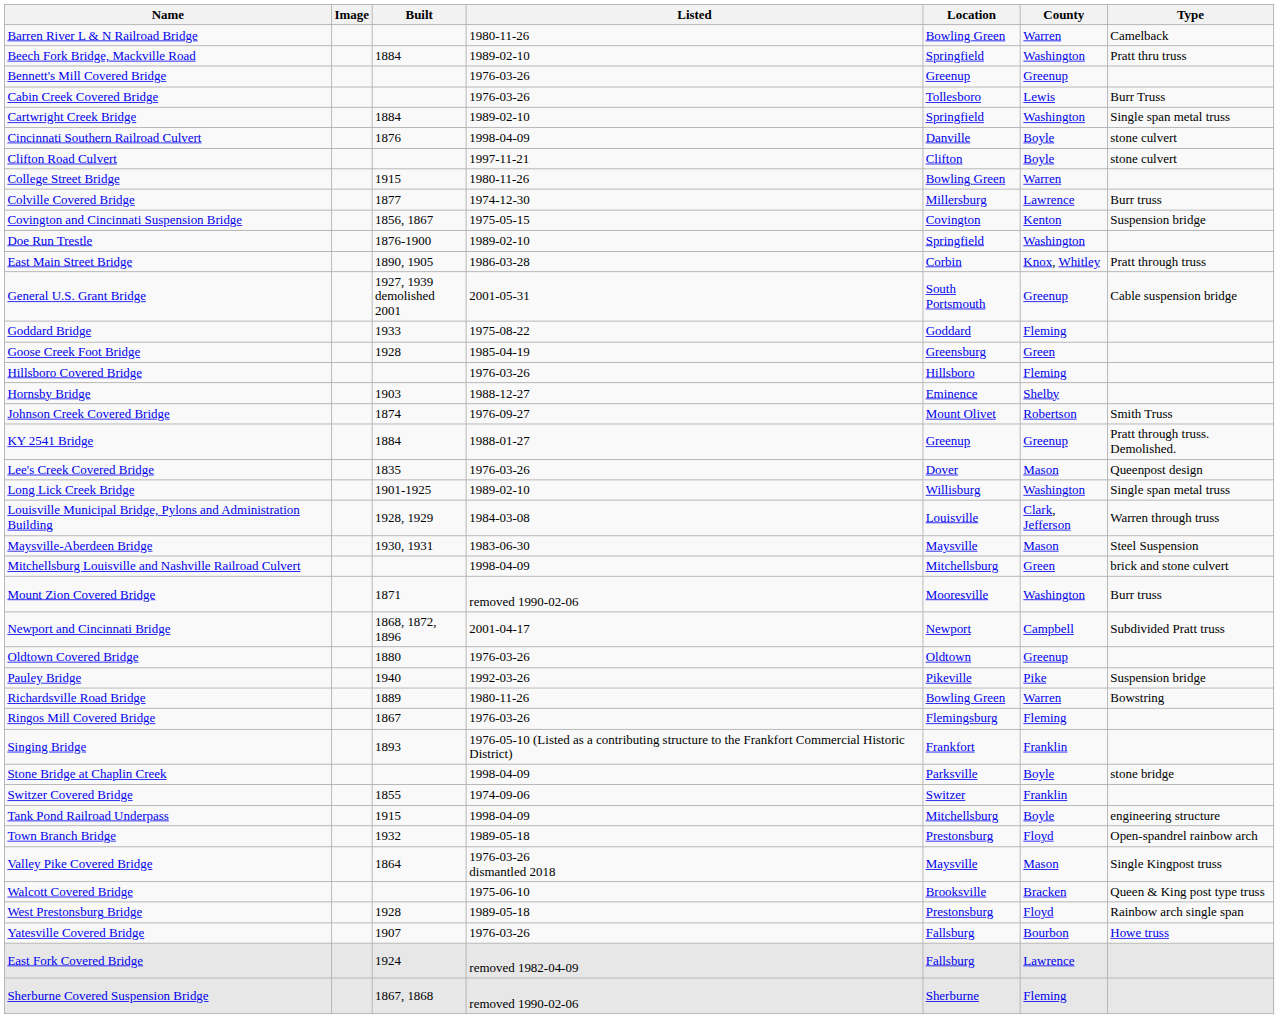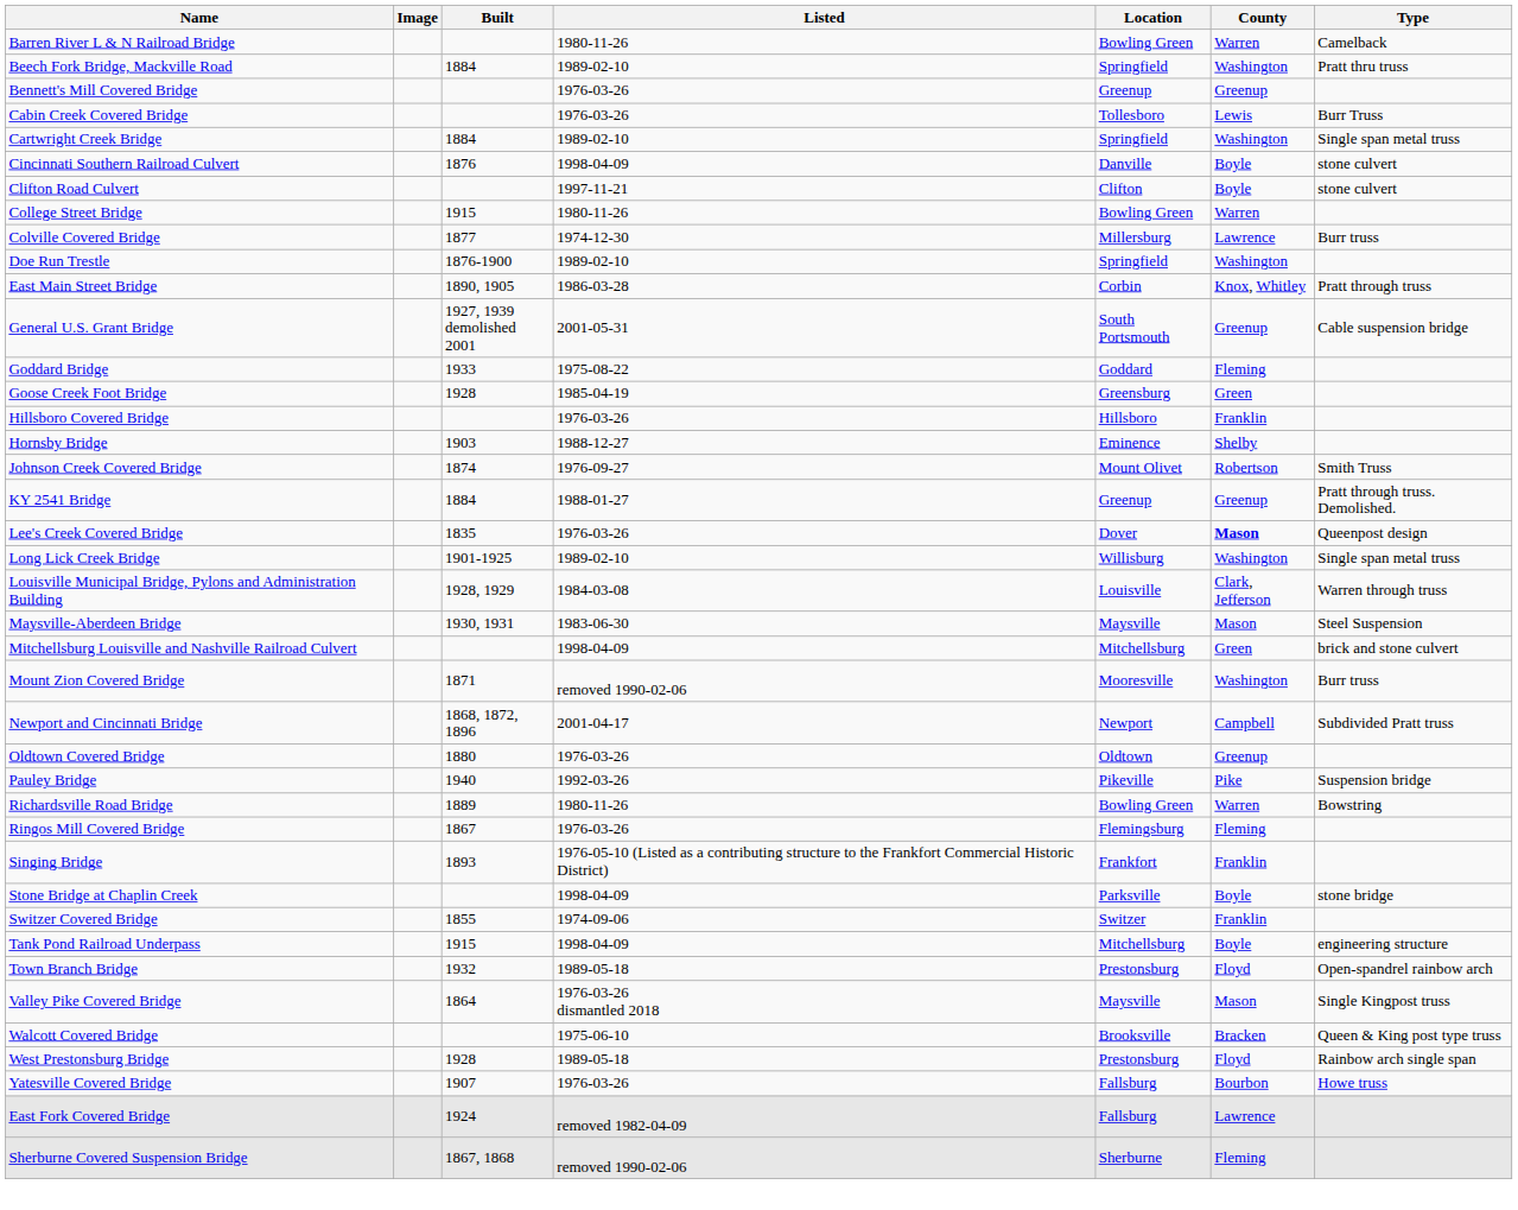 <table class="wikitable sortable">
 <tr>
 <th>Name</th>
 <th>Image</th>
 <th>Built</th>
 <th>Listed</th>
 <th>Location</th>
 <th>County</th>
 <th>Type</th>
 </tr>
 <tr>
 <td><a href='#'>Barren River L & N Railroad Bridge</a></td>
 <td></td>
 <td></td>
 <td>1980-11-26</td>
 <td><a href='#'>Bowling Green</a><br><small></small></td>
 <td><a href='#'>Warren</a></td>
 <td>Camelback</td>
 </tr>
 <tr>
 <td><a href='#'>Beech Fork Bridge, Mackville Road</a></td>
 <td></td>
 <td>1884</td>
 <td>1989-02-10</td>
 <td><a href='#'>Springfield</a><br><small></small></td>
 <td><a href='#'>Washington</a></td>
 <td>Pratt thru truss</td>
 </tr>
 <tr>
 <td><a href='#'>Bennett's Mill Covered Bridge</a></td>
 <td></td>
 <td></td>
 <td>1976-03-26</td>
 <td><a href='#'>Greenup</a><br><small></small></td>
 <td><a href='#'>Greenup</a></td>
 <td></td>
 </tr>
 <tr>
 <td><a href='#'>Cabin Creek Covered Bridge</a></td>
 <td></td>
 <td></td>
 <td>1976-03-26</td>
 <td><a href='#'>Tollesboro</a><br><small></small></td>
 <td><a href='#'>Lewis</a></td>
 <td>Burr Truss</td>
 </tr>
 <tr>
 <td><a href='#'>Cartwright Creek Bridge</a></td>
 <td></td>
 <td>1884</td>
 <td>1989-02-10</td>
 <td><a href='#'>Springfield</a><br><small></small></td>
 <td><a href='#'>Washington</a></td>
 <td>Single span metal truss</td>
 </tr>
 <tr>
 <td><a href='#'>Cincinnati Southern Railroad Culvert</a></td>
 <td></td>
 <td>1876</td>
 <td>1998-04-09</td>
 <td><a href='#'>Danville</a><br><small></small></td>
 <td><a href='#'>Boyle</a></td>
 <td>stone culvert</td>
 </tr>
 <tr>
 <td><a href='#'>Clifton Road Culvert</a></td>
 <td></td>
 <td></td>
 <td>1997-11-21</td>
 <td><a href='#'>Clifton</a><br><small></small></td>
 <td><a href='#'>Boyle</a></td>
 <td>stone culvert</td>
 </tr>
 <tr>
 <td><a href='#'>College Street Bridge</a></td>
 <td></td>
 <td>1915</td>
 <td>1980-11-26</td>
 <td><a href='#'>Bowling Green</a><br><small></small></td>
 <td><a href='#'>Warren</a></td>
 <td></td>
 </tr>
 <tr>
 <td><a href='#'>Colville Covered Bridge</a></td>
 <td></td>
 <td>1877</td>
 <td>1974-12-30</td>
 <td><a href='#'>Millersburg</a><br><small></small></td>
 <td><a href='#'>Lawrence</a></td>
 <td>Burr truss</td>
 </tr>
 <tr>
-<td><a href='#'>Covington and Cincinnati Suspension Bridge</a></td>
-<td></td>
-<td>1856, 1867</td>
-<td>1975-05-15</td>
-<td><a href='#'>Covington</a><br><small></small></td>
-<td><a href='#'>Kenton</a></td>
-<td>Suspension bridge</td>
-</tr>
-<tr>
 <td><a href='#'>Doe Run Trestle</a></td>
 <td></td>
 <td>1876-1900</td>
 <td>1989-02-10</td>
 <td><a href='#'>Springfield</a><br><small></small></td>
 <td><a href='#'>Washington</a></td>
 <td></td>
 </tr>
 <tr>
 <td><a href='#'>East Main Street Bridge</a></td>
 <td></td>
 <td>1890, 1905</td>
 <td>1986-03-28</td>
 <td><a href='#'>Corbin</a><br><small></small></td>
 <td><a href='#'>Knox</a>, <a href='#'>Whitley</a></td>
 <td>Pratt through truss</td>
 </tr>
 <tr>
 <td><a href='#'>General U.S. Grant Bridge</a></td>
 <td></td>
 <td>1927, 1939<br>demolished 2001</td>
 <td>2001-05-31</td>
 <td><a href='#'>South Portsmouth</a><br><small></small></td>
 <td><a href='#'>Greenup</a></td>
 <td>Cable suspension bridge</td>
 </tr>
 <tr>
 <td><a href='#'>Goddard Bridge</a></td>
 <td></td>
 <td>1933</td>
 <td>1975-08-22</td>
 <td><a href='#'>Goddard</a><br><small></small></td>
 <td><a href='#'>Fleming</a></td>
 <td></td>
 </tr>
 <tr>
 <td><a href='#'>Goose Creek Foot Bridge</a></td>
 <td></td>
 <td>1928</td>
 <td>1985-04-19</td>
 <td><a href='#'>Greensburg</a><br><small></small></td>
 <td><a href='#'>Green</a></td>
 <td></td>
 </tr>
 <tr>
 <td><a href='#'>Hillsboro Covered Bridge</a></td>
 <td></td>
 <td></td>
 <td>1976-03-26</td>
 <td><a href='#'>Hillsboro</a><br><small></small></td>
-<td><a href='#'>Fleming</a></td>
+<td><a href='#'>Franklin</a></td>
 <td></td>
 </tr>
 <tr>
 <td><a href='#'>Hornsby Bridge</a></td>
 <td></td>
 <td>1903</td>
 <td>1988-12-27</td>
 <td><a href='#'>Eminence</a><br><small></small></td>
 <td><a href='#'>Shelby</a></td>
 <td></td>
 </tr>
 <tr>
 <td><a href='#'>Johnson Creek Covered Bridge</a></td>
 <td></td>
 <td>1874</td>
 <td>1976-09-27</td>
 <td><a href='#'>Mount Olivet</a><br><small></small></td>
 <td><a href='#'>Robertson</a></td>
 <td>Smith Truss</td>
 </tr>
 <tr>
 <td><a href='#'>KY 2541 Bridge</a></td>
 <td></td>
 <td>1884</td>
 <td>1988-01-27</td>
 <td><a href='#'>Greenup</a><br><small></small></td>
 <td><a href='#'>Greenup</a></td>
 <td>Pratt through truss. Demolished.</td>
 </tr>
 <tr>
 <td><a href='#'>Lee's Creek Covered Bridge</a></td>
 <td></td>
 <td>1835</td>
 <td>1976-03-26</td>
 <td><a href='#'>Dover</a><br><small></small></td>
-<td><a href='#'>Mason</a></td>
+<td><strong><a href='#'>Mason</a></strong></td>
 <td>Queenpost design</td>
 </tr>
 <tr>
 <td><a href='#'>Long Lick Creek Bridge</a></td>
 <td></td>
 <td>1901-1925</td>
 <td>1989-02-10</td>
 <td><a href='#'>Willisburg</a><br><small></small></td>
 <td><a href='#'>Washington</a></td>
 <td>Single span metal truss</td>
 </tr>
 <tr>
 <td><a href='#'>Louisville Municipal Bridge, Pylons and Administration Building</a></td>
 <td></td>
 <td>1928, 1929</td>
 <td>1984-03-08</td>
 <td><a href='#'>Louisville</a></td>
 <td><a href='#'>Clark</a>, <a href='#'>Jefferson</a></td>
 <td>Warren through truss</td>
 </tr>
 <tr>
 <td><a href='#'>Maysville-Aberdeen Bridge</a></td>
 <td></td>
 <td>1930, 1931</td>
 <td>1983-06-30</td>
 <td><a href='#'>Maysville</a><br><small></small></td>
 <td><a href='#'>Mason</a></td>
 <td>Steel Suspension</td>
 </tr>
 <tr>
 <td><a href='#'>Mitchellsburg Louisville and Nashville Railroad Culvert</a></td>
 <td></td>
 <td></td>
 <td>1998-04-09</td>
 <td><a href='#'>Mitchellsburg</a><br><small></small></td>
 <td><a href='#'>Green</a></td>
 <td>brick and stone culvert</td>
 </tr>
 <tr>
 <td><a href='#'>Mount Zion Covered Bridge</a></td>
 <td></td>
 <td>1871</td>
 <td><br>removed 1990-02-06</td>
 <td><a href='#'>Mooresville</a><br><small></small></td>
 <td><a href='#'>Washington</a></td>
 <td>Burr truss</td>
 </tr>
 <tr>
 <td><a href='#'>Newport and Cincinnati Bridge</a></td>
 <td></td>
 <td>1868, 1872, 1896</td>
 <td>2001-04-17</td>
 <td><a href='#'>Newport</a><br><small></small></td>
 <td><a href='#'>Campbell</a></td>
 <td>Subdivided Pratt truss</td>
 </tr>
 <tr>
 <td><a href='#'>Oldtown Covered Bridge</a></td>
 <td></td>
 <td>1880</td>
 <td>1976-03-26</td>
 <td><a href='#'>Oldtown</a><br><small></small></td>
 <td><a href='#'>Greenup</a></td>
 <td></td>
 </tr>
 <tr>
 <td><a href='#'>Pauley Bridge</a></td>
 <td></td>
 <td>1940</td>
 <td>1992-03-26</td>
 <td><a href='#'>Pikeville</a><br><small></small></td>
 <td><a href='#'>Pike</a></td>
 <td>Suspension bridge</td>
 </tr>
 <tr>
 <td><a href='#'>Richardsville Road Bridge</a></td>
 <td></td>
 <td>1889</td>
 <td>1980-11-26</td>
 <td><a href='#'>Bowling Green</a><br><small></small></td>
 <td><a href='#'>Warren</a></td>
 <td>Bowstring</td>
 </tr>
 <tr>
 <td><a href='#'>Ringos Mill Covered Bridge</a></td>
 <td></td>
 <td>1867</td>
 <td>1976-03-26</td>
 <td><a href='#'>Flemingsburg</a><br><small></small></td>
 <td><a href='#'>Fleming</a></td>
 <td></td>
 </tr>
 <tr>
 <td><a href='#'>Singing Bridge</a></td>
 <td></td>
 <td>1893</td>
 <td>1976-05-10 (Listed as a contributing structure to the Frankfort Commercial Historic District)</td>
 <td><a href='#'>Frankfort</a><br><small></small></td>
 <td><a href='#'>Franklin</a></td>
 <td></td>
 </tr>
 <tr>
 <td><a href='#'>Stone Bridge at Chaplin Creek</a></td>
 <td></td>
 <td></td>
 <td>1998-04-09</td>
 <td><a href='#'>Parksville</a><br><small></small></td>
 <td><a href='#'>Boyle</a></td>
 <td>stone bridge</td>
 </tr>
 <tr>
 <td><a href='#'>Switzer Covered Bridge</a></td>
 <td></td>
 <td>1855</td>
 <td>1974-09-06</td>
 <td><a href='#'>Switzer</a><br><small></small></td>
 <td><a href='#'>Franklin</a></td>
 <td></td>
 </tr>
 <tr>
 <td><a href='#'>Tank Pond Railroad Underpass</a></td>
 <td></td>
 <td>1915</td>
 <td>1998-04-09</td>
 <td><a href='#'>Mitchellsburg</a><br><small></small></td>
 <td><a href='#'>Boyle</a></td>
 <td>engineering structure</td>
 </tr>
 <tr>
 <td><a href='#'>Town Branch Bridge</a></td>
 <td></td>
 <td>1932</td>
 <td>1989-05-18</td>
 <td><a href='#'>Prestonsburg</a><br><small></small></td>
 <td><a href='#'>Floyd</a></td>
 <td>Open-spandrel rainbow arch</td>
 </tr>
 <tr>
 <td><a href='#'>Valley Pike Covered Bridge</a></td>
 <td></td>
 <td>1864</td>
 <td>1976-03-26<br>dismantled 2018</td>
 <td><a href='#'>Maysville</a><br><small></small></td>
 <td><a href='#'>Mason</a></td>
 <td>Single Kingpost truss</td>
 </tr>
 <tr>
 <td><a href='#'>Walcott Covered Bridge</a></td>
 <td></td>
 <td></td>
 <td>1975-06-10</td>
 <td><a href='#'>Brooksville</a><br><small></small></td>
 <td><a href='#'>Bracken</a></td>
 <td>Queen & King post type truss</td>
 </tr>
 <tr>
 <td><a href='#'>West Prestonsburg Bridge</a></td>
 <td></td>
 <td>1928</td>
 <td>1989-05-18</td>
 <td><a href='#'>Prestonsburg</a><br><small></small></td>
 <td><a href='#'>Floyd</a></td>
 <td>Rainbow arch single span</td>
 </tr>
 <tr>
 <td><a href='#'>Yatesville Covered Bridge</a></td>
 <td></td>
 <td>1907</td>
 <td>1976-03-26</td>
 <td><a href='#'>Fallsburg</a><br><small></small></td>
 <td><a href='#'>Bourbon</a></td>
 <td><a href='#'>Howe truss</a></td>
 </tr>
 <tr bgcolor=e7e7e7>
 <td><a href='#'>East Fork Covered Bridge</a></td>
 <td></td>
 <td>1924</td>
 <td><br>removed 1982-04-09</td>
 <td><a href='#'>Fallsburg</a></td>
 <td><a href='#'>Lawrence</a></td>
 <td></td>
 </tr>
 <tr bgcolor=e7e7e7>
 <td><a href='#'>Sherburne Covered Suspension Bridge</a></td>
 <td></td>
 <td>1867, 1868</td>
 <td><br>removed 1990-02-06</td>
 <td><a href='#'>Sherburne</a></td>
 <td><a href='#'>Fleming</a></td>
 <td></td>
 </tr>
 </table>
